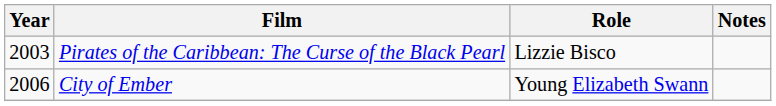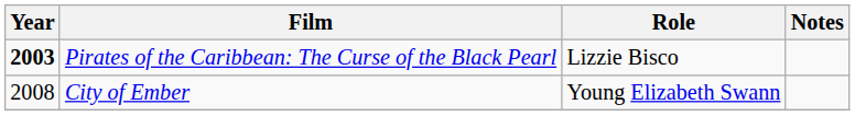 <table class="wikitable">
 <tr>
 <th>Year</th>
 <th>Film</th>
 <th>Role</th>
 <th>Notes</th>
 </tr>
 <tr>
-<td>2003</td>
+<td><strong>2003</strong></td>
 <td><em><a href='#'>Pirates of the Caribbean: The Curse of the Black Pearl</a></em></td>
 <td>Lizzie Bisco</td>
 <td></td>
 </tr>
 <tr>
-<td>2006</td>
+<td>2008</td>
 <td><em><a href='#'>City of Ember</a></em></td>
 <td>Young <a href='#'>Elizabeth Swann</a></td>
 <td></td>
 </tr>
 <tr>
 </tr>
 </table>
